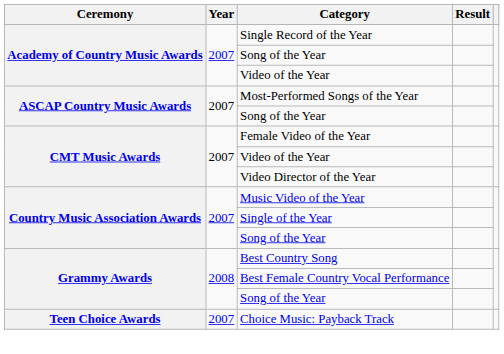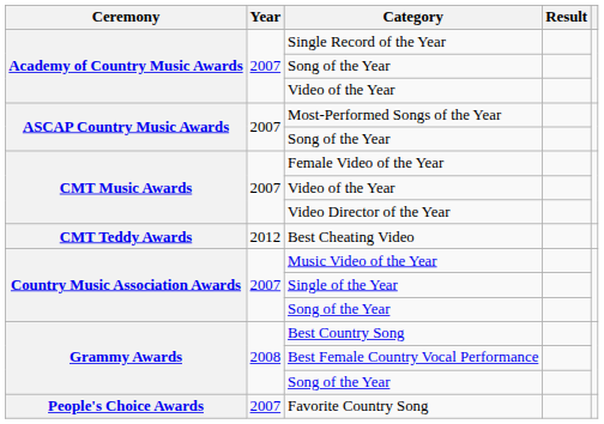 <table class="wikitable sortable plainrowheaders">
 <tr style="background:#ccc; text-align:center;">
 <th>Ceremony</th>
 <th>Year</th>
 <th>Category</th>
 <th>Result</th>
 <th scope="col" class="unsortable"></th>
 </tr>
 <tr>
 <th scope="row" rowspan="3"><a href='#'>Academy of Country Music Awards</a></th>
 <td rowspan="3"><a href='#'>2007</a></td>
 <td>Single Record of the Year</td>
 <td></td>
 <td rowspan="3" style="text-align:center;"></td>
 </tr>
 <tr>
 <td>Song of the Year</td>
 <td></td>
 </tr>
 <tr>
 <td>Video of the Year</td>
 <td></td>
 </tr>
 <tr>
 <th scope="row" rowspan="2"><a href='#'>ASCAP Country Music Awards</a></th>
 <td rowspan="2">2007</td>
 <td>Most-Performed Songs of the Year</td>
 <td></td>
 <td rowspan="2" style="text-align:center;"></td>
 </tr>
 <tr>
 <td>Song of the Year</td>
 <td></td>
 </tr>
 <tr>
 <th scope="row" rowspan="3"><a href='#'>CMT Music Awards</a></th>
 <td rowspan="3">2007</td>
 <td>Female Video of the Year</td>
 <td></td>
 <td rowspan="3" style="text-align:center;"></td>
 </tr>
 <tr>
 <td>Video of the Year</td>
 <td></td>
 </tr>
 <tr>
 <td>Video Director of the Year</td>
 <td></td>
 </tr>
 <tr>
+<th scope="row"><a href='#'>CMT Teddy Awards</a></th>
+<td>2012</td>
+<td>Best Cheating Video</td>
+<td></td>
+<td style="text-align:center;"></td>
+</tr>
+<tr>
 <th scope="row" rowspan="3"><a href='#'>Country Music Association Awards</a></th>
 <td rowspan="3"><a href='#'>2007</a></td>
 <td><a href='#'>Music Video of the Year</a></td>
 <td></td>
 <td rowspan="3" style="text-align:center;"></td>
 </tr>
 <tr>
 <td><a href='#'>Single of the Year</a></td>
 <td></td>
 </tr>
 <tr>
 <td><a href='#'>Song of the Year</a></td>
 <td></td>
 </tr>
 <tr>
 <th scope="row" rowspan="3"><a href='#'>Grammy Awards</a></th>
 <td rowspan="3"><a href='#'>2008</a></td>
 <td><a href='#'>Best Country Song</a></td>
 <td></td>
 <td rowspan="3" style="text-align:center;"></td>
 </tr>
 <tr>
 <td><a href='#'>Best Female Country Vocal Performance</a></td>
 <td></td>
 </tr>
 <tr>
 <td><a href='#'>Song of the Year</a></td>
 <td></td>
 </tr>
 <tr>
-<th scope="row"><a href='#'>Teen Choice Awards</a></th>
+<th scope="row"><a href='#'>People's Choice Awards</a></th>
 <td><a href='#'>2007</a></td>
-<td><a href='#'>Choice Music: Payback Track</a></td>
+<td>Favorite Country Song</td>
 <td></td>
 <td style="text-align:center;"></td>
 </tr>
 </table>
